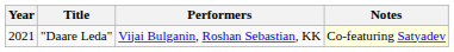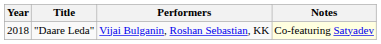 <table class="wikitable">
 <tr>
 <th>Year</th>
 <th>Title</th>
 <th>Performers</th>
 <th>Notes</th>
 </tr>
 <tr>
-<td>2021</td>
+<td>2018</td>
 <td>"Daare Leda"</td>
 <td><a href='#'>Vijai Bulganin</a>, <a href='#'>Roshan Sebastian</a>, KK</td>
 <td style="background: lightyellow;">Co-featuring <a href='#'>Satyadev</a></td>
 </tr>
 </table>
